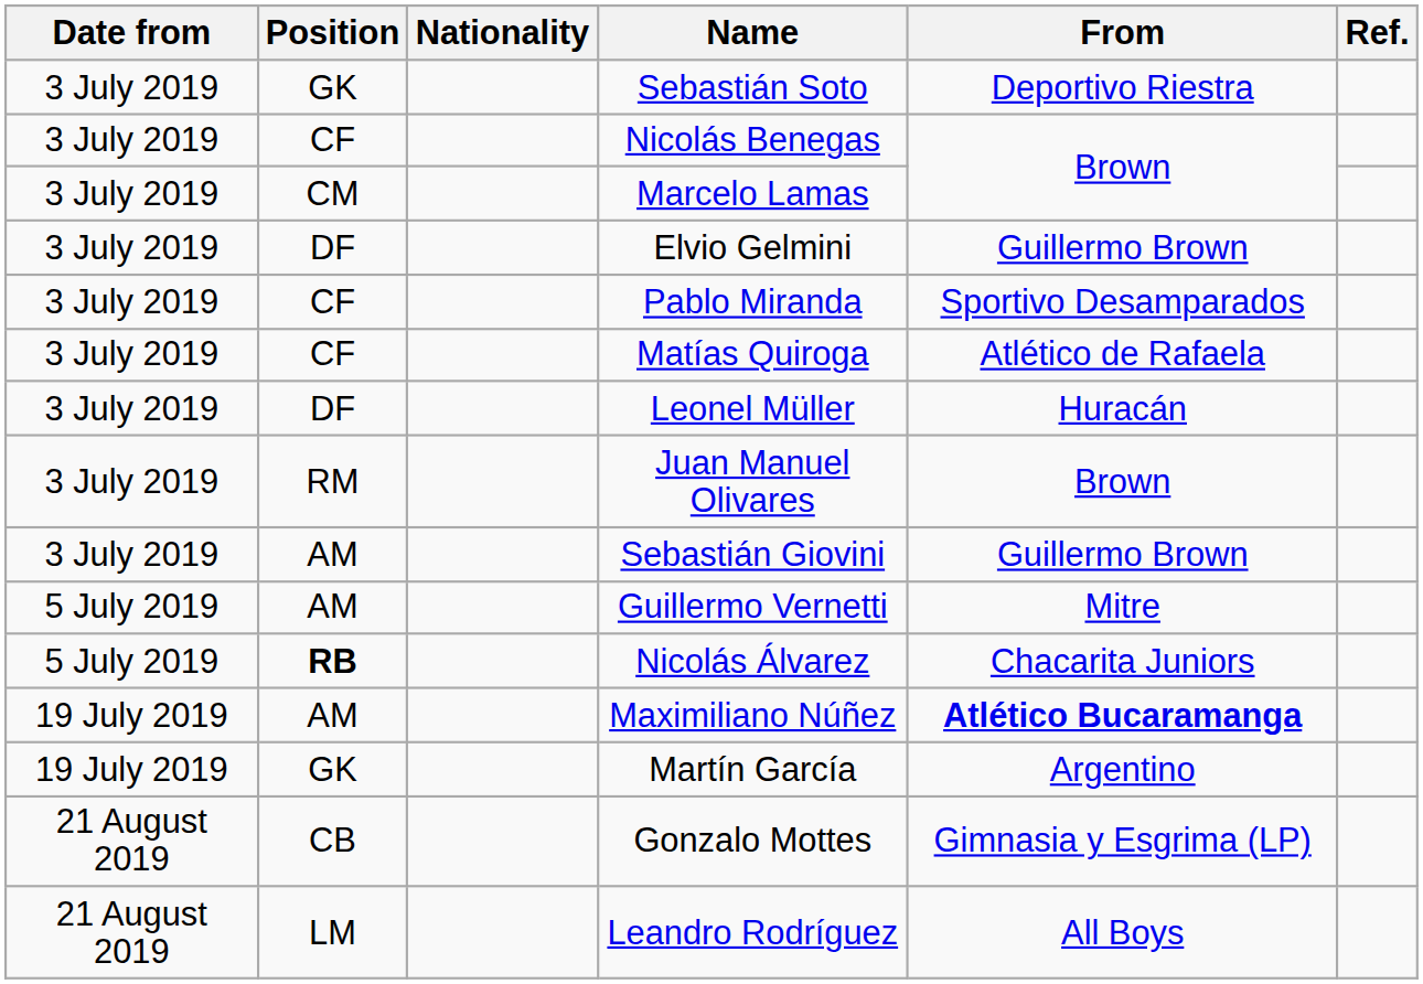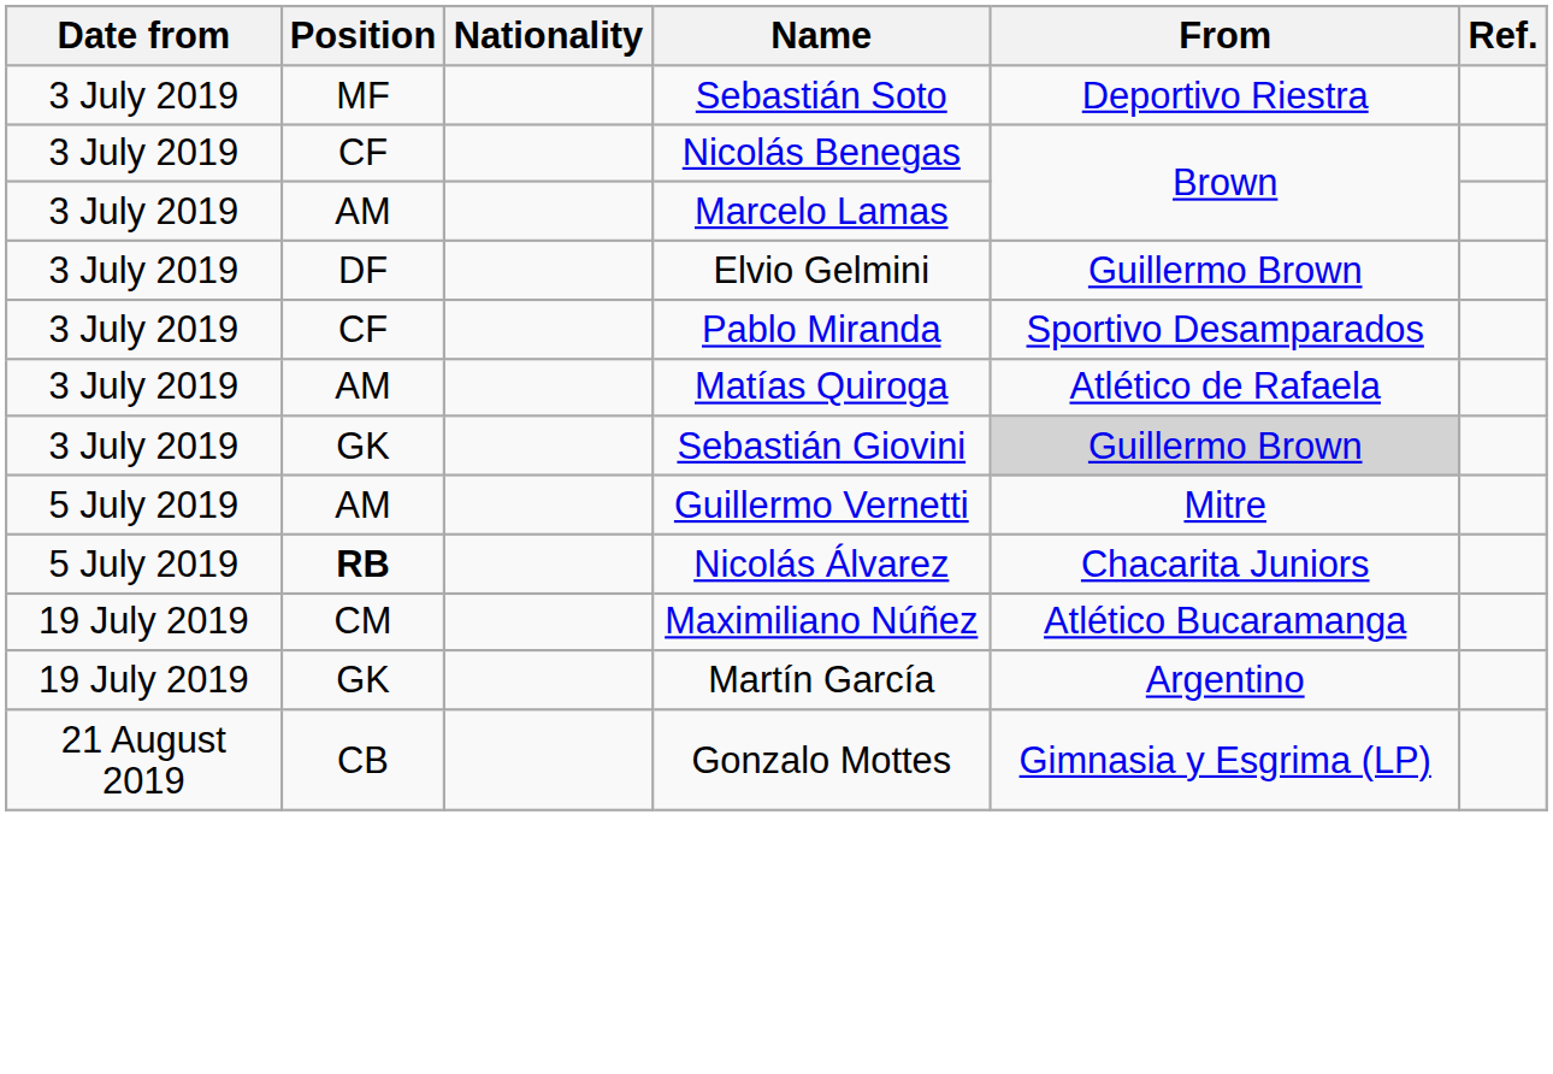 <table class="wikitable" style="text-align:center; font-size:90%; ">
 <tr>
 <th style="background:#; color:#; width:100px;">Date from</th>
 <th style="background:#; color:#; width:50px;">Position</th>
 <th style="background:#; color:#; width:50px;">Nationality</th>
 <th style="background:#; color:#; width:125px;">Name</th>
 <th style="background:#; color:#; width:175px;">From</th>
 <th style="background:#; color:#; width:25px;">Ref.</th>
 </tr>
 <tr>
 <td>3 July 2019</td>
-<td>GK</td>
+<td>MF</td>
 <td></td>
 <td><a href='#'>Sebastián Soto</a></td>
 <td> <a href='#'>Deportivo Riestra</a></td>
 <td></td>
 </tr>
 <tr>
 <td>3 July 2019</td>
 <td>CF</td>
 <td></td>
 <td><a href='#'>Nicolás Benegas</a></td>
 <td rowspan="2"> <a href='#'>Brown</a></td>
 <td></td>
 </tr>
 <tr>
 <td>3 July 2019</td>
-<td>CM</td>
+<td>AM</td>
 <td></td>
 <td><a href='#'>Marcelo Lamas</a></td>
 <td></td>
 </tr>
 <tr>
 <td>3 July 2019</td>
 <td>DF</td>
 <td></td>
 <td>Elvio Gelmini</td>
 <td> <a href='#'>Guillermo Brown</a></td>
 <td></td>
 </tr>
 <tr>
 <td>3 July 2019</td>
 <td>CF</td>
 <td></td>
 <td><a href='#'>Pablo Miranda</a></td>
 <td> <a href='#'>Sportivo Desamparados</a></td>
 <td></td>
 </tr>
 <tr>
 <td>3 July 2019</td>
-<td>CF</td>
+<td>AM</td>
 <td></td>
 <td><a href='#'>Matías Quiroga</a></td>
 <td> <a href='#'>Atlético de Rafaela</a></td>
 <td></td>
 </tr>
 <tr>
 <td>3 July 2019</td>
-<td>DF</td>
-<td></td>
-<td><a href='#'>Leonel Müller</a></td>
-<td> <a href='#'>Huracán</a></td>
-<td></td>
-</tr>
-<tr>
-<td>3 July 2019</td>
-<td>RM</td>
-<td></td>
-<td><a href='#'>Juan Manuel Olivares</a></td>
-<td> <a href='#'>Brown</a></td>
-<td></td>
-</tr>
-<tr>
-<td>3 July 2019</td>
-<td>AM</td>
+<td>GK</td>
 <td></td>
 <td><a href='#'>Sebastián Giovini</a></td>
-<td> <a href='#'>Guillermo Brown</a></td>
+<td style="background: lightgrey;"> <a href='#'>Guillermo Brown</a></td>
 <td></td>
 </tr>
 <tr>
 <td>5 July 2019</td>
 <td>AM</td>
 <td></td>
 <td><a href='#'>Guillermo Vernetti</a></td>
 <td> <a href='#'>Mitre</a></td>
 <td></td>
 </tr>
 <tr>
 <td>5 July 2019</td>
 <td><strong>RB</strong></td>
 <td></td>
 <td><a href='#'>Nicolás Álvarez</a></td>
 <td> <a href='#'>Chacarita Juniors</a></td>
 <td></td>
 </tr>
 <tr>
 <td>19 July 2019</td>
-<td>AM</td>
+<td>CM</td>
 <td></td>
 <td><a href='#'>Maximiliano Núñez</a></td>
-<td><strong> <a href='#'>Atlético Bucaramanga</a></strong></td>
+<td> <a href='#'>Atlético Bucaramanga</a></td>
 <td></td>
 </tr>
 <tr>
 <td>19 July 2019</td>
 <td>GK</td>
 <td></td>
 <td>Martín García</td>
 <td> <a href='#'>Argentino</a></td>
 <td></td>
 </tr>
 <tr>
 <td>21 August 2019</td>
 <td>CB</td>
 <td></td>
 <td>Gonzalo Mottes</td>
 <td> <a href='#'>Gimnasia y Esgrima (LP)</a></td>
 <td></td>
 </tr>
-<tr>
-<td>21 August 2019</td>
-<td>LM</td>
-<td></td>
-<td><a href='#'>Leandro Rodríguez</a></td>
-<td> <a href='#'>All Boys</a></td>
-<td></td>
-</tr>
 </table>
